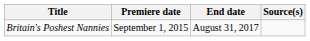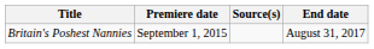 <table class="wikitable sortable">
 <tr>
 <th>Title</th>
 <th>Premiere date</th>
+<th>Source(s)</th>
 <th>End date</th>
-<th>Source(s)</th>
 </tr>
 <tr>
 <td><em>Britain's Poshest Nannies</em></td>
 <td>September 1, 2015</td>
+<td></td>
 <td>August 31, 2017</td>
-<td></td>
 </tr>
 </table>
